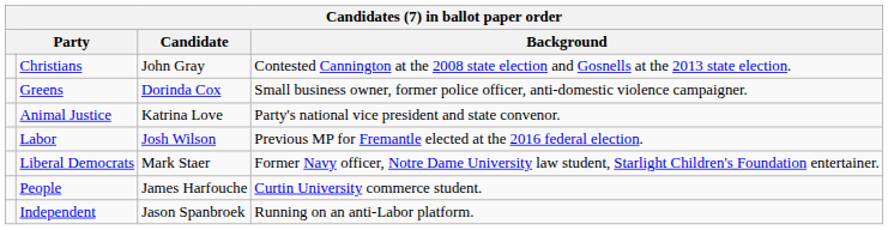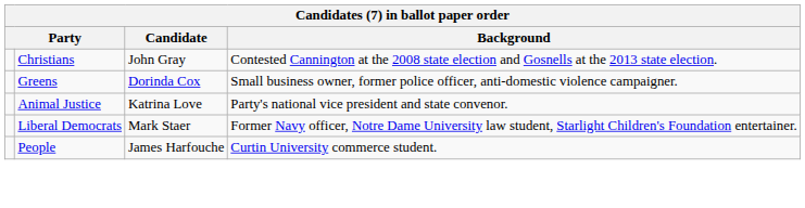 <table class="wikitable">
 <tr>
 <th colspan=4>Candidates (7) in ballot paper order</th>
 </tr>
 <tr>
 <th colspan=2>Party</th>
 <th>Candidate</th>
 <th>Background</th>
 </tr>
 <tr>
 <td width=3pt > </td>
 <td><a href='#'>Christians</a></td>
 <td>John Gray</td>
 <td>Contested <a href='#'>Cannington</a> at the <a href='#'>2008 state election</a> and <a href='#'>Gosnells</a> at the <a href='#'>2013 state election</a>.</td>
 </tr>
 <tr>
 <td width=3pt > </td>
 <td><a href='#'>Greens</a></td>
 <td><a href='#'>Dorinda Cox</a></td>
 <td>Small business owner, former police officer, anti-domestic violence campaigner.</td>
 </tr>
 <tr>
 <td> </td>
 <td><a href='#'>Animal Justice</a></td>
 <td>Katrina Love</td>
 <td>Party's national vice president and state convenor.</td>
 </tr>
 <tr>
 <td width=3pt > </td>
-<td><a href='#'>Labor</a></td>
-<td><a href='#'>Josh Wilson</a></td>
-<td>Previous MP for <a href='#'>Fremantle</a> elected at the <a href='#'>2016 federal election</a>.</td>
-</tr>
-<tr>
-<td width=3pt > </td>
 <td><a href='#'>Liberal Democrats</a></td>
 <td>Mark Staer</td>
 <td>Former <a href='#'>Navy</a> officer, <a href='#'>Notre Dame University</a> law student, <a href='#'>Starlight Children's Foundation</a> entertainer.</td>
 </tr>
 <tr>
 <td> </td>
 <td><a href='#'>People</a></td>
 <td>James Harfouche</td>
 <td><a href='#'>Curtin University</a> commerce student.</td>
 </tr>
-<tr>
-<td> </td>
-<td><a href='#'>Independent</a></td>
-<td>Jason Spanbroek</td>
-<td>Running on an anti-Labor platform.</td>
-</tr>
 </table>
